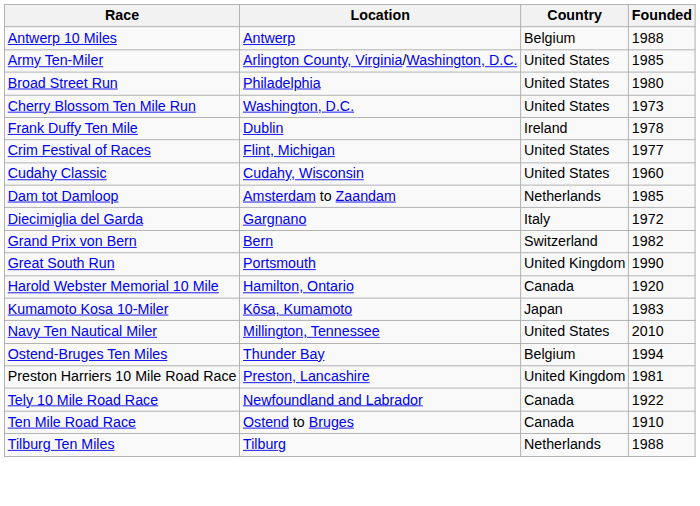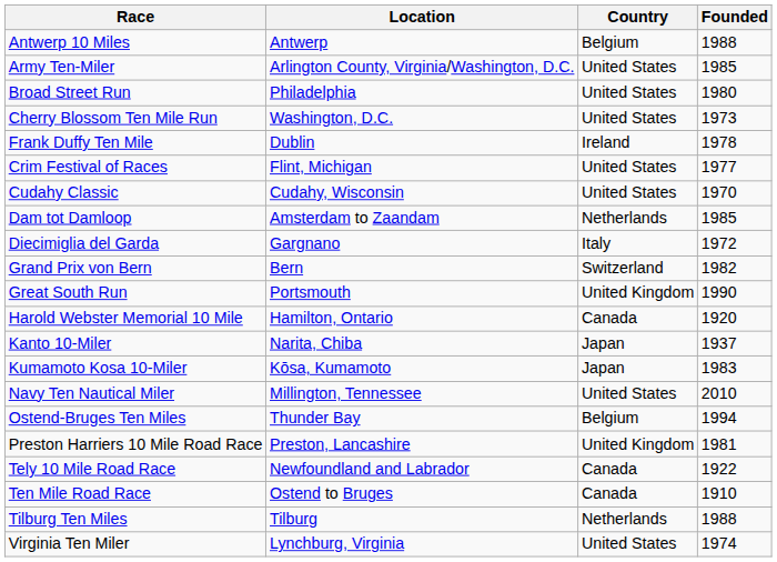 <table class=wikitable>
 <tr>
 <th>Race</th>
 <th>Location</th>
 <th>Country</th>
 <th>Founded</th>
 </tr>
 <tr>
 <td><a href='#'>Antwerp 10 Miles</a></td>
 <td><a href='#'>Antwerp</a></td>
 <td>Belgium</td>
 <td>1988</td>
 </tr>
 <tr>
 <td><a href='#'>Army Ten-Miler</a></td>
 <td><a href='#'>Arlington County, Virginia</a>/<a href='#'>Washington, D.C.</a></td>
 <td>United States</td>
 <td>1985</td>
 </tr>
 <tr>
 <td><a href='#'>Broad Street Run</a></td>
 <td><a href='#'>Philadelphia</a></td>
 <td>United States</td>
 <td>1980</td>
 </tr>
 <tr>
 <td><a href='#'>Cherry Blossom Ten Mile Run</a></td>
 <td><a href='#'>Washington, D.C.</a></td>
 <td>United States</td>
 <td>1973</td>
 </tr>
 <tr>
 <td><a href='#'>Frank Duffy Ten Mile</a></td>
 <td><a href='#'>Dublin</a></td>
 <td>Ireland</td>
 <td>1978</td>
 </tr>
 <tr>
 <td><a href='#'>Crim Festival of Races</a></td>
 <td><a href='#'>Flint, Michigan</a></td>
 <td>United States</td>
 <td>1977</td>
 </tr>
 <tr>
 <td><a href='#'>Cudahy Classic</a></td>
 <td><a href='#'>Cudahy, Wisconsin</a></td>
 <td>United States</td>
-<td>1960</td>
+<td>1970</td>
 </tr>
 <tr>
 <td><a href='#'>Dam tot Damloop</a></td>
 <td><a href='#'>Amsterdam</a> to <a href='#'>Zaandam</a></td>
 <td>Netherlands</td>
 <td>1985</td>
 </tr>
 <tr>
 <td><a href='#'>Diecimiglia del Garda</a></td>
 <td><a href='#'>Gargnano</a></td>
 <td>Italy</td>
 <td>1972</td>
 </tr>
 <tr>
 <td><a href='#'>Grand Prix von Bern</a></td>
 <td><a href='#'>Bern</a></td>
 <td>Switzerland</td>
 <td>1982</td>
 </tr>
 <tr>
 <td><a href='#'>Great South Run</a></td>
 <td><a href='#'>Portsmouth</a></td>
 <td>United Kingdom</td>
 <td>1990</td>
 </tr>
 <tr>
 <td><a href='#'>Harold Webster Memorial 10 Mile</a></td>
 <td><a href='#'>Hamilton, Ontario</a></td>
 <td>Canada</td>
 <td>1920</td>
+</tr>
+<tr>
+<td><a href='#'>Kanto 10-Miler</a></td>
+<td><a href='#'>Narita, Chiba</a></td>
+<td>Japan</td>
+<td>1937</td>
 </tr>
 <tr>
 <td><a href='#'>Kumamoto Kosa 10-Miler</a></td>
 <td><a href='#'>Kōsa, Kumamoto</a></td>
 <td>Japan</td>
 <td>1983</td>
 </tr>
 <tr>
 <td><a href='#'>Navy Ten Nautical Miler</a></td>
 <td><a href='#'>Millington, Tennessee</a></td>
 <td>United States</td>
 <td>2010</td>
 </tr>
 <tr>
 <td><a href='#'>Ostend-Bruges Ten Miles</a></td>
 <td><a href='#'>Thunder Bay</a></td>
 <td>Belgium</td>
 <td>1994</td>
 </tr>
 <tr>
 <td>Preston Harriers 10 Mile Road Race</td>
 <td><a href='#'>Preston, Lancashire</a></td>
 <td>United Kingdom</td>
 <td>1981</td>
 </tr>
 <tr>
 <td><a href='#'>Tely 10 Mile Road Race</a></td>
 <td><a href='#'>Newfoundland and Labrador</a></td>
 <td>Canada</td>
 <td>1922</td>
 </tr>
 <tr>
 <td><a href='#'>Ten Mile Road Race</a></td>
 <td><a href='#'>Ostend</a> to <a href='#'>Bruges</a></td>
 <td>Canada</td>
 <td>1910</td>
 </tr>
 <tr>
 <td><a href='#'>Tilburg Ten Miles</a></td>
 <td><a href='#'>Tilburg</a></td>
 <td>Netherlands</td>
 <td>1988</td>
 </tr>
+<tr>
+<td>Virginia Ten Miler</td>
+<td><a href='#'>Lynchburg, Virginia</a></td>
+<td>United States</td>
+<td>1974</td>
+</tr>
 </table>
